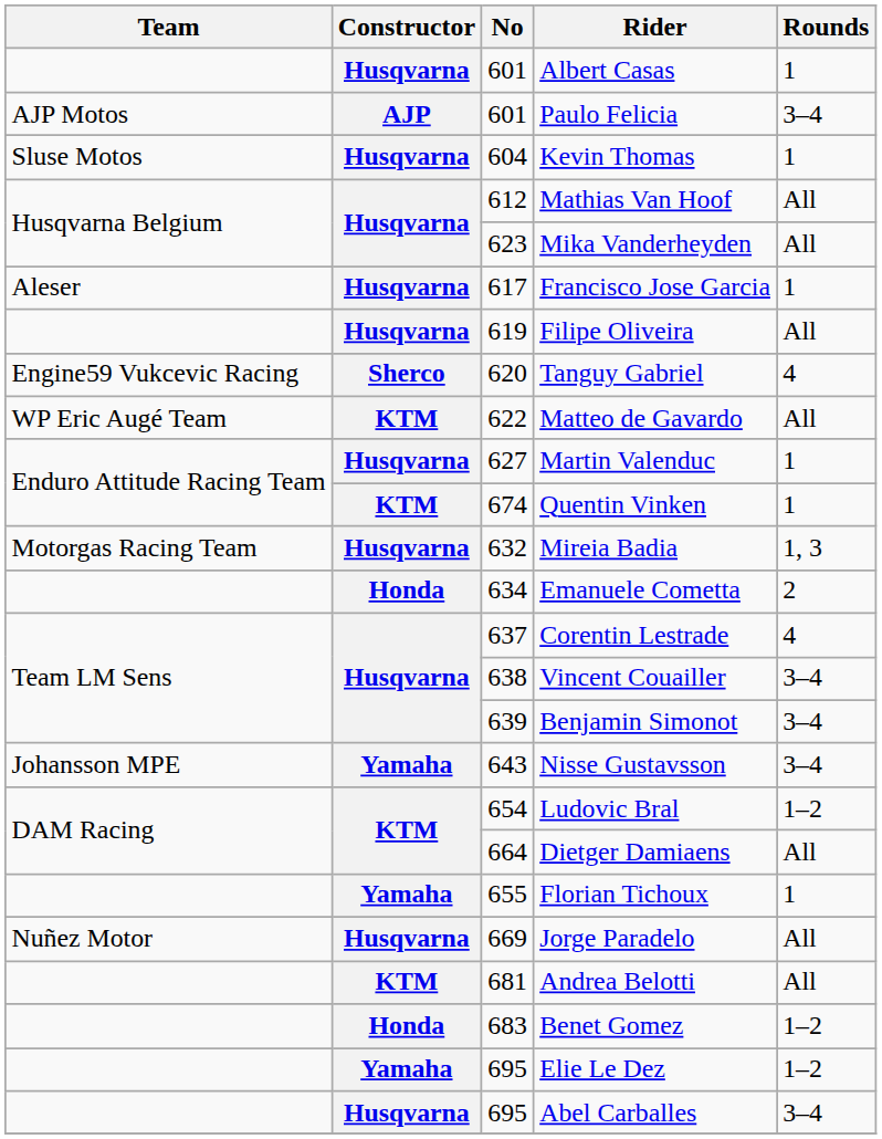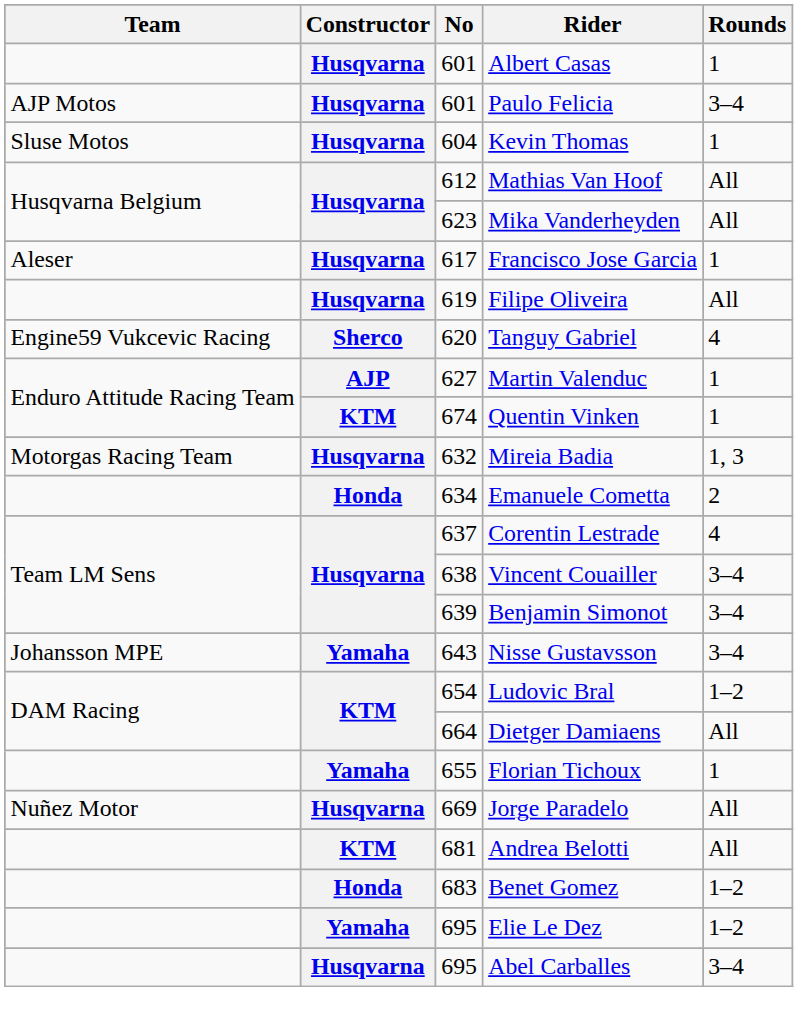 <table class="wikitable" style="font-size: 85%;">
 <tr>
 <th>Team</th>
 <th>Constructor</th>
 <th>No</th>
 <th>Rider</th>
 <th>Rounds</th>
 </tr>
 <tr>
 <td></td>
 <th><a href='#'>Husqvarna</a></th>
 <td align="right">601</td>
 <td> <a href='#'>Albert Casas</a></td>
 <td>1</td>
 </tr>
 <tr>
 <td>AJP Motos</td>
-<th><a href='#'>AJP</a></th>
+<th><a href='#'>Husqvarna</a></th>
 <td align="right">601</td>
 <td> <a href='#'>Paulo Felicia</a></td>
 <td>3–4</td>
 </tr>
 <tr>
 <td>Sluse Motos</td>
 <th><a href='#'>Husqvarna</a></th>
 <td align="right">604</td>
 <td> <a href='#'>Kevin Thomas</a></td>
 <td>1</td>
 </tr>
 <tr>
 <td rowspan=2>Husqvarna Belgium</td>
 <th rowspan=2><a href='#'>Husqvarna</a></th>
 <td align="right">612</td>
 <td> <a href='#'>Mathias Van Hoof</a></td>
 <td>All</td>
 </tr>
 <tr>
 <td align="right">623</td>
 <td> <a href='#'>Mika Vanderheyden</a></td>
 <td>All</td>
 </tr>
 <tr>
 <td>Aleser</td>
 <th><a href='#'>Husqvarna</a></th>
 <td align="right">617</td>
 <td> <a href='#'>Francisco Jose Garcia</a></td>
 <td>1</td>
 </tr>
 <tr>
 <td></td>
 <th><a href='#'>Husqvarna</a></th>
 <td align="right">619</td>
 <td> <a href='#'>Filipe Oliveira</a></td>
 <td>All</td>
 </tr>
 <tr>
 <td>Engine59 Vukcevic Racing</td>
 <th><a href='#'>Sherco</a></th>
 <td align="right">620</td>
 <td> <a href='#'>Tanguy Gabriel</a></td>
 <td>4</td>
 </tr>
 <tr>
-<td>WP Eric Augé Team</td>
-<th><a href='#'>KTM</a></th>
-<td align="right">622</td>
-<td> <a href='#'>Matteo de Gavardo</a></td>
-<td>All</td>
-</tr>
-<tr>
 <td rowspan=2>Enduro Attitude Racing Team</td>
-<th><a href='#'>Husqvarna</a></th>
+<th><a href='#'>AJP</a></th>
 <td align="right">627</td>
 <td> <a href='#'>Martin Valenduc</a></td>
 <td>1</td>
 </tr>
 <tr>
 <th><a href='#'>KTM</a></th>
 <td align="right">674</td>
 <td> <a href='#'>Quentin Vinken</a></td>
 <td>1</td>
 </tr>
 <tr>
 <td>Motorgas Racing Team</td>
 <th><a href='#'>Husqvarna</a></th>
 <td align="right">632</td>
 <td> <a href='#'>Mireia Badia</a></td>
 <td>1, 3</td>
 </tr>
 <tr>
 <td></td>
 <th><a href='#'>Honda</a></th>
 <td align="right">634</td>
 <td> <a href='#'>Emanuele Cometta</a></td>
 <td>2</td>
 </tr>
 <tr>
 <td rowspan=3>Team LM Sens</td>
 <th rowspan=3><a href='#'>Husqvarna</a></th>
 <td align="right">637</td>
 <td> <a href='#'>Corentin Lestrade</a></td>
 <td>4</td>
 </tr>
 <tr>
 <td align="right">638</td>
 <td> <a href='#'>Vincent Couailler</a></td>
 <td>3–4</td>
 </tr>
 <tr>
 <td align="right">639</td>
 <td> <a href='#'>Benjamin Simonot</a></td>
 <td>3–4</td>
 </tr>
 <tr>
 <td>Johansson MPE</td>
 <th><a href='#'>Yamaha</a></th>
 <td align="right">643</td>
 <td> <a href='#'>Nisse Gustavsson</a></td>
 <td>3–4</td>
 </tr>
 <tr>
 <td rowspan=2>DAM Racing</td>
 <th rowspan=2><a href='#'>KTM</a></th>
 <td align="right">654</td>
 <td> <a href='#'>Ludovic Bral</a></td>
 <td>1–2</td>
 </tr>
 <tr>
 <td align="right">664</td>
 <td> <a href='#'>Dietger Damiaens</a></td>
 <td>All</td>
 </tr>
 <tr>
 <td></td>
 <th><a href='#'>Yamaha</a></th>
 <td align="right">655</td>
 <td> <a href='#'>Florian Tichoux</a></td>
 <td>1</td>
 </tr>
 <tr>
 <td>Nuñez Motor</td>
 <th><a href='#'>Husqvarna</a></th>
 <td align="right">669</td>
 <td> <a href='#'>Jorge Paradelo</a></td>
 <td>All</td>
 </tr>
 <tr>
 <td></td>
 <th><a href='#'>KTM</a></th>
 <td align="right">681</td>
 <td> <a href='#'>Andrea Belotti</a></td>
 <td>All</td>
 </tr>
 <tr>
 <td></td>
 <th><a href='#'>Honda</a></th>
 <td align="right">683</td>
 <td> <a href='#'>Benet Gomez</a></td>
 <td>1–2</td>
 </tr>
 <tr>
 <td></td>
 <th><a href='#'>Yamaha</a></th>
 <td align="right">695</td>
 <td> <a href='#'>Elie Le Dez</a></td>
 <td>1–2</td>
 </tr>
 <tr>
 <td></td>
 <th><a href='#'>Husqvarna</a></th>
 <td align="right">695</td>
 <td> <a href='#'>Abel Carballes</a></td>
 <td>3–4</td>
 </tr>
 <tr>
 </tr>
 </table>
